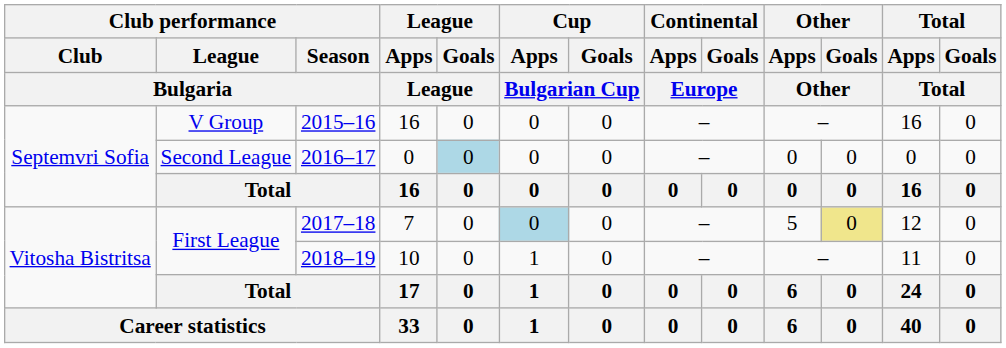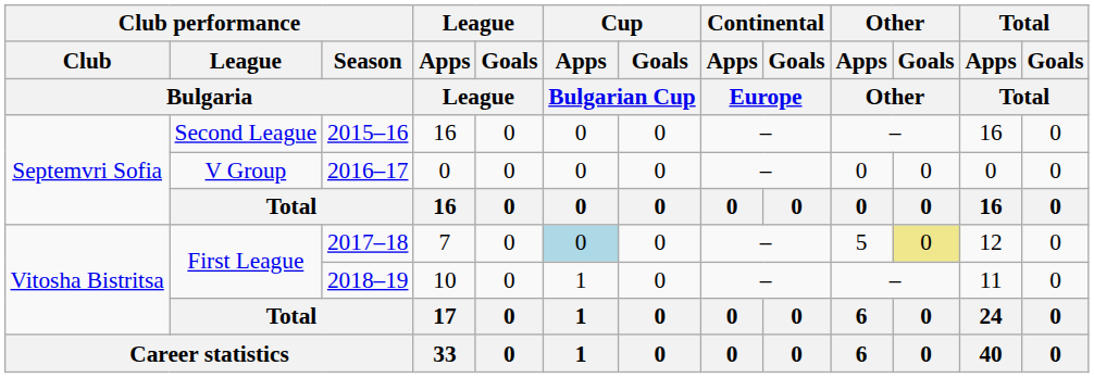 <table class="wikitable" style="text-align: center">
 <tr>
 <th colspan="3">Club performance</th>
 <th colspan="2">League</th>
 <th colspan="2">Cup</th>
 <th colspan="2">Continental</th>
 <th colspan="2">Other</th>
 <th colspan="2">Total</th>
 </tr>
 <tr>
 <th>Club</th>
 <th>League</th>
 <th>Season</th>
 <th>Apps</th>
 <th>Goals</th>
 <th>Apps</th>
 <th>Goals</th>
 <th>Apps</th>
 <th>Goals</th>
 <th>Apps</th>
 <th>Goals</th>
 <th>Apps</th>
 <th>Goals</th>
 </tr>
 <tr>
 <th colspan="3">Bulgaria</th>
 <th colspan="2">League</th>
 <th colspan="2"><a href='#'>Bulgarian Cup</a></th>
 <th colspan="2"><a href='#'>Europe</a></th>
 <th colspan="2">Other</th>
 <th colspan="2">Total</th>
 </tr>
 <tr>
 <td rowspan="3" valign="center"><a href='#'>Septemvri Sofia</a></td>
-<td rowspan="1"><a href='#'>V Group</a></td>
+<td rowspan="1"><a href='#'>Second League</a></td>
 <td><a href='#'>2015–16</a></td>
 <td>16</td>
 <td>0</td>
 <td>0</td>
 <td>0</td>
 <td colspan="2">–</td>
 <td colspan="2">–</td>
 <td>16</td>
 <td>0</td>
 </tr>
 <tr>
-<td rowspan="1"><a href='#'>Second League</a></td>
+<td rowspan="1"><a href='#'>V Group</a></td>
 <td><a href='#'>2016–17</a></td>
 <td>0</td>
-<td style="background: lightblue;">0</td>
+<td>0</td>
 <td>0</td>
 <td>0</td>
 <td colspan="2">–</td>
 <td>0</td>
 <td>0</td>
 <td>0</td>
 <td>0</td>
 </tr>
 <tr>
 <th colspan=2>Total</th>
 <th>16</th>
 <th>0</th>
 <th>0</th>
 <th>0</th>
 <th>0</th>
 <th>0</th>
 <th>0</th>
 <th>0</th>
 <th>16</th>
 <th>0</th>
 </tr>
 <tr>
 <td rowspan="3" valign="center"><a href='#'>Vitosha Bistritsa</a></td>
 <td rowspan="2"><a href='#'>First League</a></td>
 <td rowspan="1"><a href='#'>2017–18</a></td>
 <td>7</td>
 <td>0</td>
 <td style="background: lightblue;">0</td>
 <td>0</td>
 <td colspan="2">–</td>
 <td>5</td>
 <td style="background: khaki;">0</td>
 <td>12</td>
 <td>0</td>
 </tr>
 <tr>
 <td rowspan="1"><a href='#'>2018–19</a></td>
 <td>10</td>
 <td>0</td>
 <td>1</td>
 <td>0</td>
 <td colspan="2">–</td>
 <td colspan="2">–</td>
 <td>11</td>
 <td>0</td>
 </tr>
 <tr>
 <th colspan="2">Total</th>
 <th>17</th>
 <th>0</th>
 <th>1</th>
 <th>0</th>
 <th>0</th>
 <th>0</th>
 <th>6</th>
 <th>0</th>
 <th>24</th>
 <th>0</th>
 </tr>
 <tr>
 <th colspan="3">Career statistics</th>
 <th>33</th>
 <th>0</th>
 <th>1</th>
 <th>0</th>
 <th>0</th>
 <th>0</th>
 <th>6</th>
 <th>0</th>
 <th>40</th>
 <th>0</th>
 </tr>
 </table>
